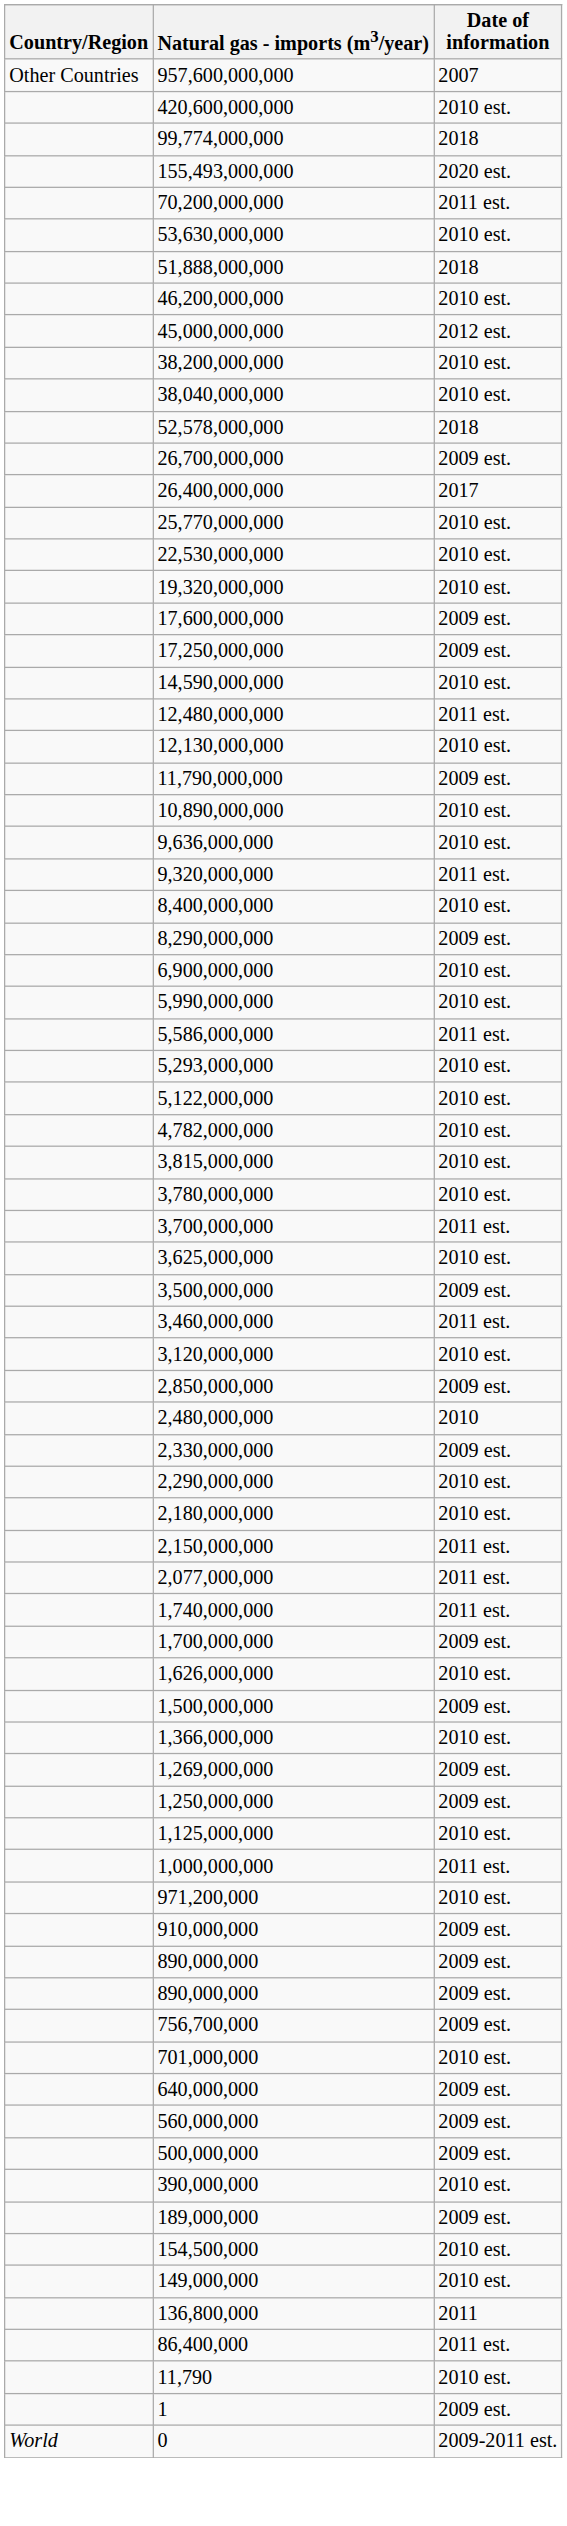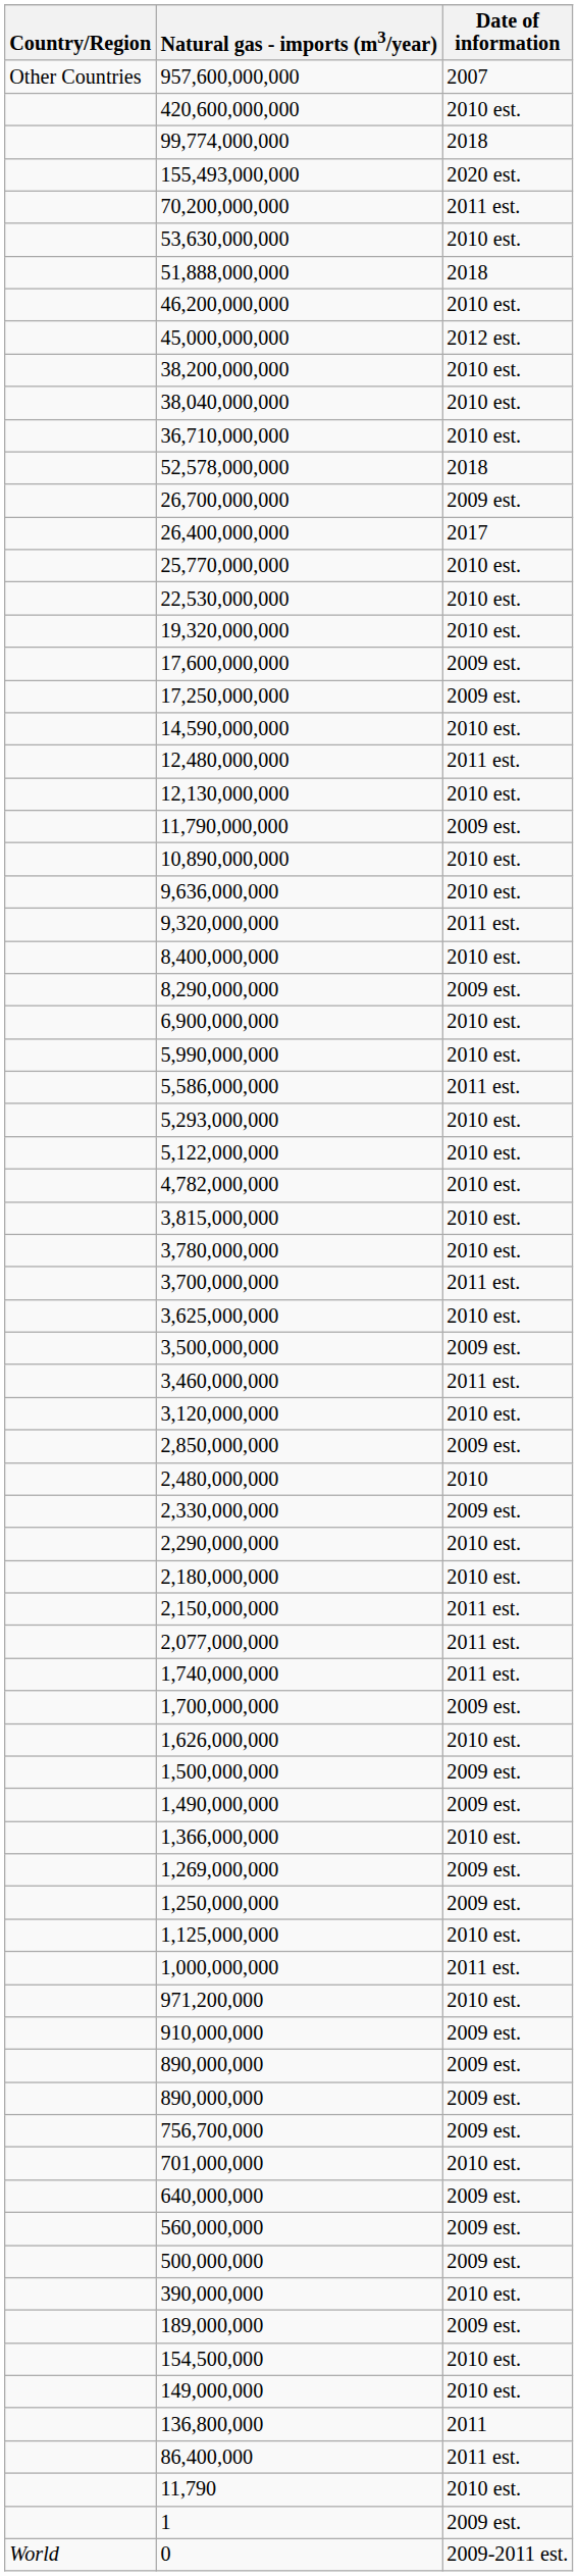 <table class="wikitable sortable nowrap mw-datatable static-row-numbers">
 <tr>
 </tr>
 <tr class="wrap static-row-header" style="text-align:center;vertical-align:bottom">
 <th>Country/Region</th>
 <th>Natural gas - imports (m<sup>3</sup>/year)</th>
 <th>Date of <br> information</th>
 </tr>
 <tr class=static-row-header>
 <td>Other Countries</td>
 <td>957,600,000,000</td>
 <td>2007</td>
 </tr>
 <tr class=static-row-header>
 <td></td>
 <td>420,600,000,000</td>
 <td>2010 est.</td>
 </tr>
 <tr>
 <td></td>
 <td>99,774,000,000</td>
 <td>2018</td>
 </tr>
 <tr>
 <td></td>
 <td>155,493,000,000</td>
 <td>2020 est.</td>
 </tr>
 <tr>
 <td></td>
 <td>70,200,000,000</td>
 <td>2011 est.</td>
 </tr>
 <tr>
 <td></td>
 <td>53,630,000,000</td>
 <td>2010 est.</td>
 </tr>
 <tr>
 <td></td>
 <td>51,888,000,000</td>
 <td>2018</td>
 </tr>
 <tr>
 <td></td>
 <td>46,200,000,000</td>
 <td>2010 est.</td>
 </tr>
 <tr>
 <td></td>
 <td>45,000,000,000</td>
 <td>2012 est.</td>
 </tr>
 <tr>
 <td></td>
 <td>38,200,000,000</td>
 <td>2010 est.</td>
 </tr>
 <tr>
 <td></td>
 <td>38,040,000,000</td>
+<td>2010 est.</td>
+</tr>
+<tr>
+<td></td>
+<td>36,710,000,000</td>
 <td>2010 est.</td>
 </tr>
 <tr>
 <td></td>
 <td>52,578,000,000</td>
 <td>2018</td>
 </tr>
 <tr>
 <td></td>
 <td>26,700,000,000</td>
 <td>2009 est.</td>
 </tr>
 <tr>
 <td></td>
 <td>26,400,000,000</td>
 <td>2017</td>
 </tr>
 <tr>
 <td></td>
 <td>25,770,000,000</td>
 <td>2010 est.</td>
 </tr>
 <tr>
 <td></td>
 <td>22,530,000,000</td>
 <td>2010 est.</td>
 </tr>
 <tr>
 <td></td>
 <td>19,320,000,000</td>
 <td>2010 est.</td>
 </tr>
 <tr>
 <td></td>
 <td>17,600,000,000</td>
 <td>2009 est.</td>
 </tr>
 <tr>
 <td></td>
 <td>17,250,000,000</td>
 <td>2009 est.</td>
 </tr>
 <tr>
 <td></td>
 <td>14,590,000,000</td>
 <td>2010 est.</td>
 </tr>
 <tr>
 <td></td>
 <td>12,480,000,000</td>
 <td>2011 est.</td>
 </tr>
 <tr>
 <td></td>
 <td>12,130,000,000</td>
 <td>2010 est.</td>
 </tr>
 <tr>
 <td></td>
 <td>11,790,000,000</td>
 <td>2009 est.</td>
 </tr>
 <tr>
 <td></td>
 <td>10,890,000,000</td>
 <td>2010 est.</td>
 </tr>
 <tr>
 <td></td>
 <td>9,636,000,000</td>
 <td>2010 est.</td>
 </tr>
 <tr>
 <td></td>
 <td>9,320,000,000</td>
 <td>2011 est.</td>
 </tr>
 <tr>
 <td></td>
 <td>8,400,000,000</td>
 <td>2010 est.</td>
 </tr>
 <tr>
 <td></td>
 <td>8,290,000,000</td>
 <td>2009 est.</td>
 </tr>
 <tr>
 <td></td>
 <td>6,900,000,000</td>
 <td>2010 est.</td>
 </tr>
 <tr>
 <td></td>
 <td>5,990,000,000</td>
 <td>2010 est.</td>
 </tr>
 <tr>
 <td></td>
 <td>5,586,000,000</td>
 <td>2011 est.</td>
 </tr>
 <tr>
 <td></td>
 <td>5,293,000,000</td>
 <td>2010 est.</td>
 </tr>
 <tr>
 <td></td>
 <td>5,122,000,000</td>
 <td>2010 est.</td>
 </tr>
 <tr>
 <td></td>
 <td>4,782,000,000</td>
 <td>2010 est.</td>
 </tr>
 <tr>
 <td></td>
 <td>3,815,000,000</td>
 <td>2010 est.</td>
 </tr>
 <tr>
 <td></td>
 <td>3,780,000,000</td>
 <td>2010 est.</td>
 </tr>
 <tr>
 <td></td>
 <td>3,700,000,000</td>
 <td>2011 est.</td>
 </tr>
 <tr>
 <td></td>
 <td>3,625,000,000</td>
 <td>2010 est.</td>
 </tr>
 <tr>
 <td></td>
 <td>3,500,000,000</td>
 <td>2009 est.</td>
 </tr>
 <tr>
 <td></td>
 <td>3,460,000,000</td>
 <td>2011 est.</td>
 </tr>
 <tr>
 <td></td>
 <td>3,120,000,000</td>
 <td>2010 est.</td>
 </tr>
 <tr>
 <td></td>
 <td>2,850,000,000</td>
 <td>2009 est.</td>
 </tr>
 <tr>
 <td></td>
 <td>2,480,000,000</td>
 <td>2010</td>
 </tr>
 <tr>
 <td></td>
 <td>2,330,000,000</td>
 <td>2009 est.</td>
 </tr>
 <tr>
 <td></td>
 <td>2,290,000,000</td>
 <td>2010 est.</td>
 </tr>
 <tr>
 <td></td>
 <td>2,180,000,000</td>
 <td>2010 est.</td>
 </tr>
 <tr>
 <td></td>
 <td>2,150,000,000</td>
 <td>2011 est.</td>
 </tr>
 <tr>
 <td></td>
 <td>2,077,000,000</td>
 <td>2011 est.</td>
 </tr>
 <tr>
 <td></td>
 <td>1,740,000,000</td>
 <td>2011 est.</td>
 </tr>
 <tr>
 <td></td>
 <td>1,700,000,000</td>
 <td>2009 est.</td>
 </tr>
 <tr>
 <td></td>
 <td>1,626,000,000</td>
 <td>2010 est.</td>
 </tr>
 <tr>
 <td></td>
 <td>1,500,000,000</td>
 <td>2009 est.</td>
 </tr>
 <tr>
 <td></td>
+<td>1,490,000,000</td>
+<td>2009 est.</td>
+</tr>
+<tr>
+<td></td>
 <td>1,366,000,000</td>
 <td>2010 est.</td>
 </tr>
 <tr>
 <td></td>
 <td>1,269,000,000</td>
 <td>2009 est.</td>
 </tr>
 <tr>
 <td></td>
 <td>1,250,000,000</td>
 <td>2009 est.</td>
 </tr>
 <tr>
 <td></td>
 <td>1,125,000,000</td>
 <td>2010 est.</td>
 </tr>
 <tr>
 <td></td>
 <td>1,000,000,000</td>
 <td>2011 est.</td>
 </tr>
 <tr>
 <td></td>
 <td>971,200,000</td>
 <td>2010 est.</td>
 </tr>
 <tr>
 <td></td>
 <td>910,000,000</td>
 <td>2009 est.</td>
 </tr>
 <tr>
 <td></td>
 <td>890,000,000</td>
 <td>2009 est.</td>
 </tr>
 <tr>
 <td></td>
 <td>890,000,000</td>
 <td>2009 est.</td>
 </tr>
 <tr>
 <td><em></em></td>
 <td>756,700,000</td>
 <td>2009 est.</td>
 </tr>
 <tr>
 <td></td>
 <td>701,000,000</td>
 <td>2010 est.</td>
 </tr>
 <tr>
 <td></td>
 <td>640,000,000</td>
 <td>2009 est.</td>
 </tr>
 <tr>
 <td></td>
 <td>560,000,000</td>
 <td>2009 est.</td>
 </tr>
 <tr>
 <td></td>
 <td>500,000,000</td>
 <td>2009 est.</td>
 </tr>
 <tr>
 <td></td>
 <td>390,000,000</td>
 <td>2010 est.</td>
 </tr>
 <tr>
 <td></td>
 <td>189,000,000</td>
 <td>2009 est.</td>
 </tr>
 <tr class=static-row-header>
 <td></td>
 <td>154,500,000</td>
 <td>2010 est.</td>
 </tr>
 <tr>
 <td></td>
 <td>149,000,000</td>
 <td>2010 est.</td>
 </tr>
 <tr>
 <td></td>
 <td>136,800,000</td>
 <td>2011</td>
 </tr>
 <tr>
 <td></td>
 <td>86,400,000</td>
 <td>2011 est.</td>
 </tr>
 <tr>
 <td></td>
 <td>11,790</td>
 <td>2010 est.</td>
 </tr>
 <tr>
 <td><em></em></td>
 <td>1</td>
 <td>2009 est.</td>
 </tr>
 <tr class=static-row-header>
 <td><em>World</em></td>
 <td>0</td>
 <td>2009-2011 est.</td>
 </tr>
 </table>
